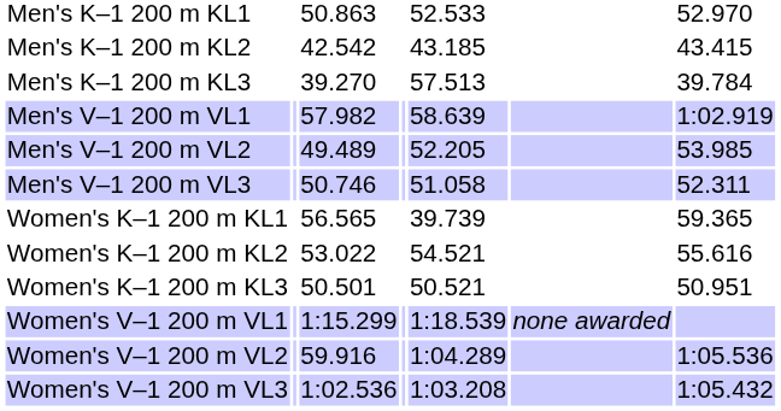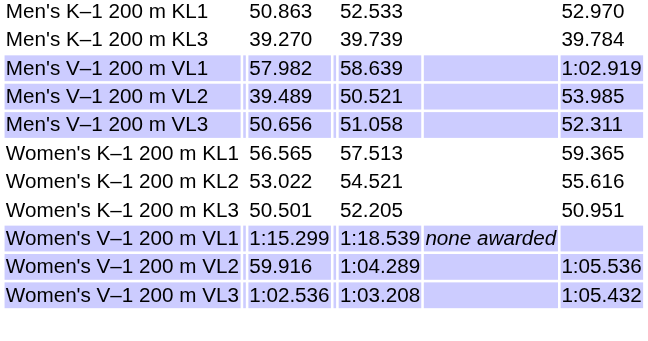 <table>
 <tr>
 <td>Men's K–1 200 m KL1 </td>
 <td></td>
 <td>50.863</td>
 <td></td>
 <td>52.533</td>
 <td></td>
 <td>52.970</td>
 </tr>
 <tr>
-<td>Men's K–1 200 m KL2 </td>
-<td></td>
-<td>42.542</td>
-<td></td>
-<td>43.185</td>
-<td></td>
-<td>43.415</td>
-</tr>
-<tr>
 <td>Men's K–1 200 m KL3 </td>
 <td></td>
 <td>39.270</td>
 <td></td>
-<td>57.513</td>
+<td>39.739</td>
 <td></td>
 <td>39.784</td>
 </tr>
 <tr bgcolor=ccccff>
 <td>Men's V–1 200 m VL1 </td>
 <td></td>
 <td>57.982</td>
 <td></td>
 <td>58.639</td>
 <td></td>
 <td>1:02.919</td>
 </tr>
 <tr bgcolor=ccccff>
 <td>Men's V–1 200 m VL2 </td>
 <td></td>
-<td>49.489</td>
+<td>39.489</td>
 <td></td>
-<td>52.205</td>
+<td>50.521</td>
 <td></td>
 <td>53.985</td>
 </tr>
 <tr bgcolor=ccccff>
 <td>Men's V–1 200 m VL3 </td>
 <td></td>
-<td>50.746</td>
+<td>50.656</td>
 <td></td>
 <td>51.058</td>
 <td></td>
 <td>52.311</td>
 </tr>
 <tr>
 <td>Women's K–1 200 m KL1 </td>
 <td></td>
 <td>56.565</td>
 <td></td>
-<td>39.739</td>
+<td>57.513</td>
 <td></td>
 <td>59.365</td>
 </tr>
 <tr>
 <td>Women's K–1 200 m KL2 </td>
 <td></td>
 <td>53.022</td>
 <td></td>
 <td>54.521</td>
 <td></td>
 <td>55.616</td>
 </tr>
 <tr>
 <td>Women's K–1 200 m KL3 </td>
 <td></td>
 <td>50.501</td>
 <td></td>
-<td>50.521</td>
+<td>52.205</td>
 <td></td>
 <td>50.951</td>
 </tr>
 <tr bgcolor=ccccff>
 <td>Women's V–1 200 m VL1 </td>
 <td></td>
 <td>1:15.299</td>
 <td></td>
 <td>1:18.539</td>
 <td><em>none awarded</em></td>
 <td></td>
 </tr>
 <tr bgcolor=ccccff>
 <td>Women's V–1 200 m VL2 </td>
 <td></td>
 <td>59.916</td>
 <td></td>
 <td>1:04.289</td>
 <td></td>
 <td>1:05.536</td>
 </tr>
 <tr bgcolor=ccccff>
 <td>Women's V–1 200 m VL3 </td>
 <td></td>
 <td>1:02.536</td>
 <td></td>
 <td>1:03.208</td>
 <td></td>
 <td>1:05.432</td>
 </tr>
 </table>
